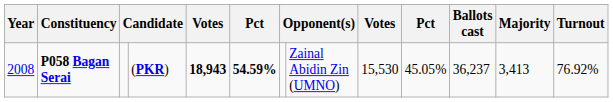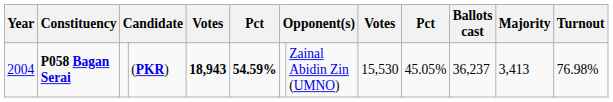 <table class="wikitable" style="margin:0.5em ; font-size:95%">
 <tr>
 <th>Year</th>
 <th>Constituency</th>
 <th colspan=2>Candidate</th>
 <th>Votes</th>
 <th>Pct</th>
 <th colspan=2>Opponent(s)</th>
 <th>Votes</th>
 <th>Pct</th>
 <th>Ballots cast</th>
 <th>Majority</th>
 <th>Turnout</th>
 </tr>
 <tr>
-<td><a href='#'>2008</a></td>
+<td><a href='#'>2004</a></td>
 <td><strong>P058 <a href='#'>Bagan Serai</a></strong></td>
 <td></td>
 <td> (<a href='#'><strong>PKR</strong></a>)</td>
 <td align="right"><strong>18,943</strong></td>
 <td><strong>54.59%</strong></td>
 <td></td>
 <td><a href='#'>Zainal Abidin Zin</a> (<a href='#'>UMNO</a>)</td>
 <td align="right">15,530</td>
 <td>45.05%</td>
 <td>36,237</td>
 <td>3,413</td>
-<td>76.92%</td>
+<td>76.98%</td>
 </tr>
 </table>
